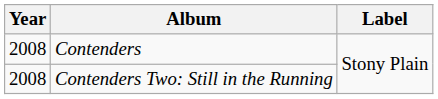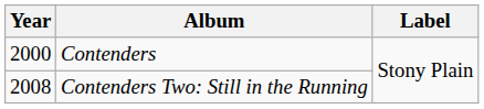 <table class="wikitable">
 <tr>
 <th>Year</th>
 <th>Album</th>
 <th>Label</th>
 </tr>
 <tr>
-<td>2008</td>
+<td>2000</td>
 <td><em>Contenders</em></td>
 <td rowspan="2">Stony Plain</td>
 </tr>
 <tr>
 <td>2008</td>
 <td><em>Contenders Two: Still in the Running</em></td>
 </tr>
 </table>
